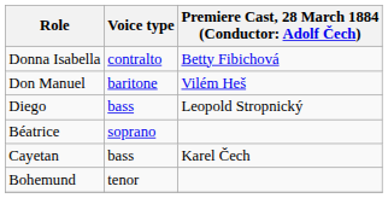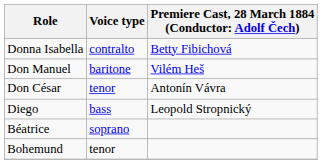 <table class="wikitable">
 <tr>
 <th>Role</th>
 <th>Voice type</th>
 <th>Premiere Cast, 28 March 1884 <br>(Conductor: <a href='#'>Adolf Čech</a>)</th>
 </tr>
 <tr>
 <td>Donna Isabella</td>
 <td><a href='#'>contralto</a></td>
 <td><a href='#'>Betty Fibichová</a></td>
 </tr>
 <tr>
 <td>Don Manuel</td>
 <td><a href='#'>baritone</a></td>
 <td><a href='#'>Vilém Heš</a></td>
 </tr>
 <tr>
+<td>Don César</td>
+<td><a href='#'>tenor</a></td>
+<td>Antonín Vávra</td>
+</tr>
+<tr>
 <td>Diego</td>
 <td><a href='#'>bass</a></td>
 <td>Leopold Stropnický</td>
 </tr>
 <tr>
 <td>Béatrice</td>
 <td><a href='#'>soprano</a></td>
 <td></td>
 </tr>
 <tr>
-<td>Cayetan</td>
-<td>bass</td>
-<td>Karel Čech</td>
-</tr>
-<tr>
 <td>Bohemund</td>
 <td>tenor</td>
 <td></td>
 </tr>
 <tr>
 </tr>
 </table>
